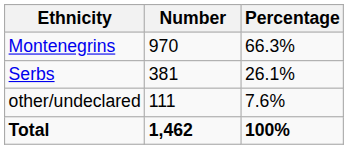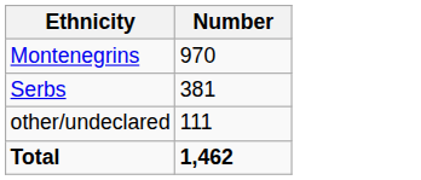 <table class="wikitable">
 <tr>
 <th width="100px">Ethnicity</th>
 <th width="80px">Number</th>
-<th width="80px">Percentage</th>
 </tr>
 <tr>
 <td><a href='#'>Montenegrins</a></td>
 <td>970</td>
-<td>66.3%</td>
 </tr>
 <tr>
 <td><a href='#'>Serbs</a></td>
 <td>381</td>
-<td>26.1%</td>
 </tr>
 <tr>
 <td>other/undeclared</td>
 <td>111</td>
-<td>7.6%</td>
 </tr>
 <tr>
 <td><strong>Total</strong></td>
 <td><strong>1,462</strong></td>
-<td><strong>100%</strong></td>
 </tr>
 </table>
